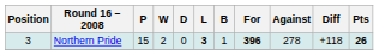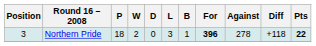 <table class="wikitable" style="text-align:center; font-size:85%;">
 <tr>
 <th width=40 abbr="Position">Position</th>
 <th width=100>Round 16 – 2008</th>
 <th width=20 abbr="Played">P</th>
 <th width=20 abbr="Won">W</th>
 <th width=20 abbr="Drawn">D</th>
 <th width=20 abbr="Lost">L</th>
 <th width=20 abbr="Bye">B</th>
 <th width=40 abbr="Points for">For</th>
 <th width=40 abbr="Points against">Against</th>
 <th width=40 abbr="Points difference">Diff</th>
 <th width=25 abbr="Points">Pts</th>
 </tr>
 <tr style="background: #d7ebed;">
 <td>3</td>
 <td style="text-align:left;"> <a href='#'>Northern Pride</a></td>
-<td>15</td>
+<td>18</td>
 <td>2</td>
 <td>0</td>
-<td><strong>3</strong></td>
+<td>3</td>
 <td>1</td>
 <td><strong>396</strong></td>
 <td>278</td>
 <td>+118</td>
-<td><strong>26</strong></td>
+<td><strong>22</strong></td>
 </tr>
 <tr>
 </tr>
 </table>
